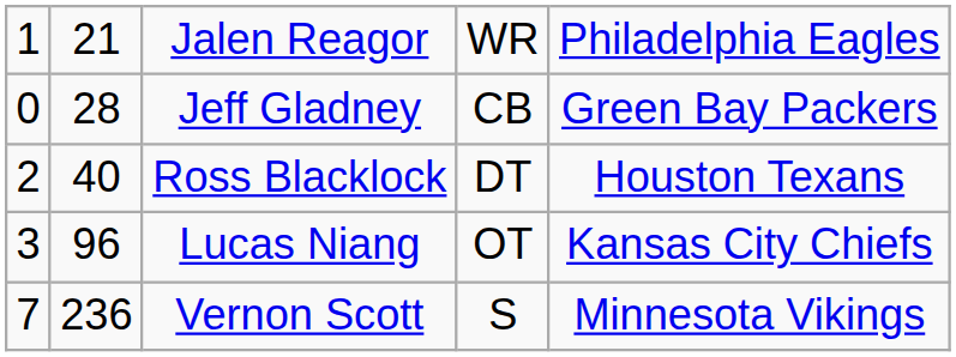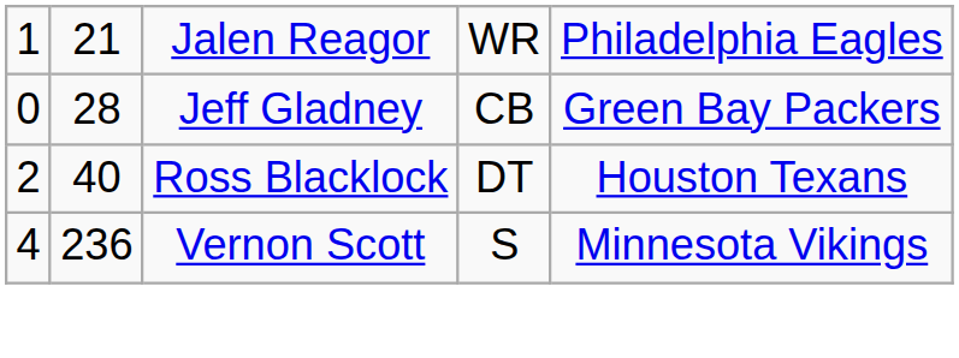 <table class="wikitable" style="text-align:center">
 <tr>
 <td>1</td>
 <td>21</td>
 <td><a href='#'>Jalen Reagor</a></td>
 <td>WR</td>
 <td><a href='#'>Philadelphia Eagles</a></td>
 </tr>
 <tr>
 <td>0</td>
 <td>28</td>
 <td><a href='#'>Jeff Gladney</a></td>
 <td>CB</td>
 <td><a href='#'>Green Bay Packers</a></td>
 </tr>
 <tr>
 <td>2</td>
 <td>40</td>
 <td><a href='#'>Ross Blacklock</a></td>
 <td>DT</td>
 <td><a href='#'>Houston Texans</a></td>
 </tr>
 <tr>
-<td>3</td>
-<td>96</td>
-<td><a href='#'>Lucas Niang</a></td>
-<td>OT</td>
-<td><a href='#'>Kansas City Chiefs</a></td>
-</tr>
-<tr>
-<td>7</td>
+<td>4</td>
 <td>236</td>
 <td><a href='#'>Vernon Scott</a></td>
 <td>S</td>
 <td><a href='#'>Minnesota Vikings</a></td>
 </tr>
 </table>
